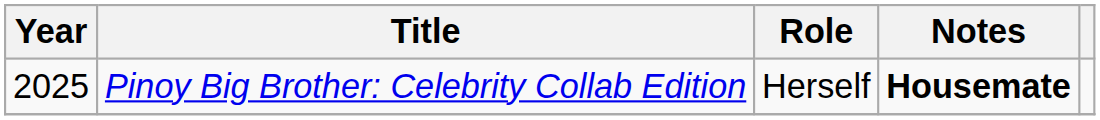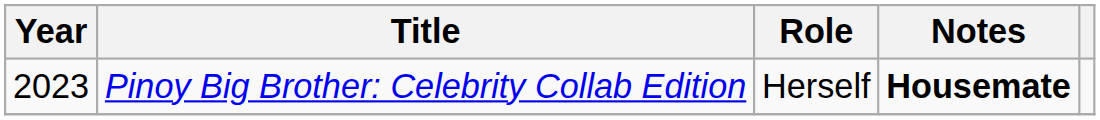 <table class="wikitable">
 <tr>
 <th>Year</th>
 <th>Title</th>
 <th>Role</th>
 <th>Notes</th>
 <th></th>
 </tr>
 <tr>
-<td>2025</td>
+<td>2023</td>
 <td><em><a href='#'>Pinoy Big Brother: Celebrity Collab Edition</a></em></td>
 <td>Herself</td>
 <td><strong>Housemate</strong></td>
 <td></td>
 </tr>
 <tr>
 </tr>
 </table>
